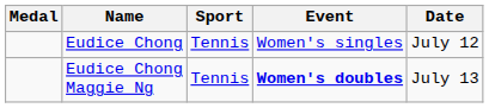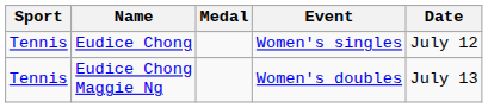 <table class="wikitable sortable" style="font-size: 95%;">
 <tr>
+<th>Sport</th>
+<th>Name</th>
 <th>Medal</th>
-<th>Name</th>
-<th>Sport</th>
 <th>Event</th>
 <th>Date</th>
 </tr>
 <tr>
+<td><a href='#'>Tennis</a></td>
+<td><a href='#'>Eudice Chong</a></td>
 <td></td>
-<td><a href='#'>Eudice Chong</a></td>
-<td><a href='#'>Tennis</a></td>
 <td><a href='#'>Women's singles</a></td>
 <td>July 12</td>
 </tr>
 <tr>
+<td><a href='#'>Tennis</a></td>
+<td><a href='#'>Eudice Chong</a> <br> <a href='#'>Maggie Ng</a></td>
 <td></td>
-<td><a href='#'>Eudice Chong</a> <br> <a href='#'>Maggie Ng</a></td>
-<td><a href='#'>Tennis</a></td>
-<td><strong><a href='#'>Women's doubles</a></strong></td>
+<td><a href='#'>Women's doubles</a></td>
 <td>July 13</td>
 </tr>
 </table>
